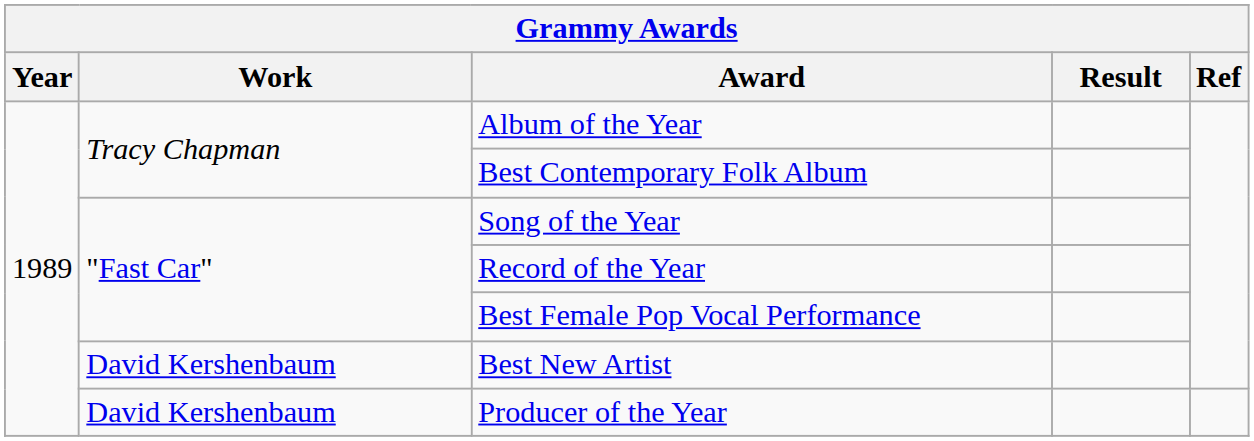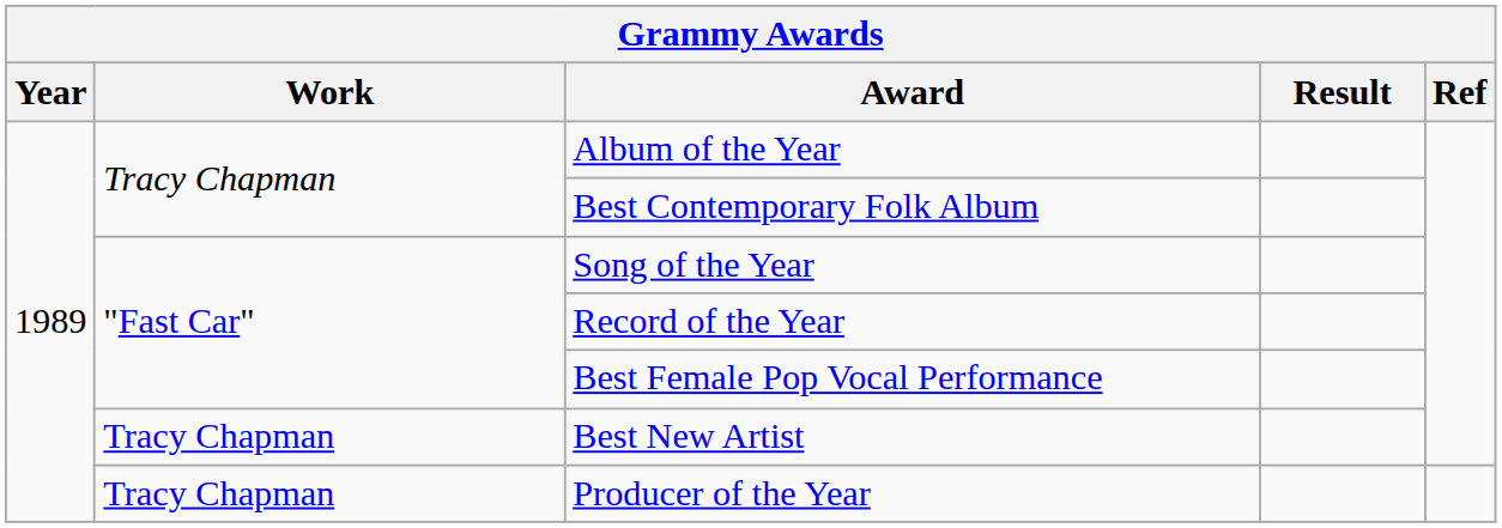 <table class="wikitable">
 <tr>
 <th colspan="6" style="text-align:center;"><a href='#'>Grammy Awards</a></th>
 </tr>
 <tr>
 <th>Year</th>
 <th style="width:200px;">Work</th>
 <th style="width:300px;">Award</th>
 <th style="width:65px;">Result</th>
 <th style="width:20px;">Ref</th>
 </tr>
 <tr>
 <td rowspan=7>1989</td>
 <td rowspan=2><em>Tracy Chapman</em></td>
 <td><a href='#'>Album of the Year</a></td>
 <td></td>
 <td rowspan="6" style="text-align:center;"></td>
 </tr>
 <tr>
 <td><a href='#'>Best Contemporary Folk Album</a></td>
 <td></td>
 </tr>
 <tr>
 <td rowspan=3>"<a href='#'>Fast Car</a>"</td>
 <td><a href='#'>Song of the Year</a></td>
 <td></td>
 </tr>
 <tr>
 <td><a href='#'>Record of the Year</a></td>
 <td></td>
 </tr>
 <tr>
 <td><a href='#'>Best Female Pop Vocal Performance</a></td>
 <td></td>
 </tr>
 <tr>
-<td><a href='#'>David Kershenbaum</a></td>
+<td><a href='#'>Tracy Chapman</a></td>
 <td><a href='#'>Best New Artist</a></td>
 <td></td>
 </tr>
 <tr>
-<td><a href='#'>David Kershenbaum</a></td>
+<td><a href='#'>Tracy Chapman</a></td>
 <td><a href='#'>Producer of the Year</a></td>
 <td></td>
 <td style="text-align:center;"></td>
 </tr>
 </table>
